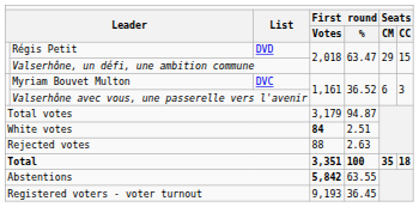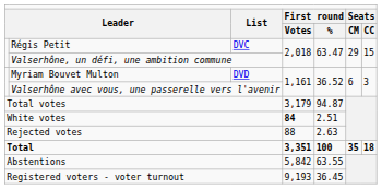 <table class="wikitable">
 <tr>
 <td colspan="7"></td>
 </tr>
 <tr>
 <th colspan="2" rowspan="2">Leader</th>
 <th rowspan="2">List</th>
 <th colspan="2">First round</th>
 <th colspan="2">Seats</th>
 </tr>
 <tr>
 <th>Votes</th>
 <th>%</th>
 <th>CM</th>
 <th>CC</th>
 </tr>
 <tr>
 <td rowspan="2" bgcolor=></td>
 <td>Régis Petit</td>
-<td><a href='#'>DVD</a></td>
+<td><a href='#'>DVC</a></td>
 <td rowspan="2">2,018</td>
 <td rowspan="2">63.47</td>
 <td rowspan="2">29</td>
 <td rowspan="2">15</td>
 </tr>
 <tr>
 <td colspan="2"><em>Valserhône, un défi, une ambition commune</em></td>
 </tr>
 <tr>
 <td rowspan="2" bgcolor=></td>
 <td>Myriam Bouvet Multon</td>
-<td><a href='#'>DVC</a></td>
+<td><a href='#'>DVD</a></td>
 <td rowspan="2">1,161</td>
 <td rowspan="2">36.52</td>
 <td rowspan="2">6</td>
 <td rowspan="2">3</td>
 </tr>
 <tr>
 <td colspan="2"><em>Valserhône avec vous, une passerelle vers l'avenir</em></td>
 </tr>
 <tr>
 <td colspan="3">Total votes</td>
 <td>3,179</td>
 <td>94.87</td>
 <th colspan="2" rowspan="3"></th>
 </tr>
 <tr>
 <td colspan="3">White votes</td>
 <td><strong>84</strong></td>
 <td>2.51</td>
 </tr>
 <tr>
 <td colspan="3">Rejected votes</td>
 <td>88</td>
 <td>2.63</td>
 </tr>
 <tr>
 <td colspan="3"><strong>Total</strong></td>
 <td><strong>3,351</strong></td>
 <td><strong>100</strong></td>
 <td><strong>35</strong></td>
 <td><strong>18</strong></td>
 </tr>
 <tr>
 <td colspan="3">Abstentions</td>
-<td><strong>5,842</strong></td>
+<td>5,842</td>
 <td>63.55</td>
 <th colspan="2" rowspan="2"></th>
 </tr>
 <tr>
 <td colspan="3">Registered voters - voter turnout</td>
 <td>9,193</td>
 <td>36.45</td>
 </tr>
 </table>
